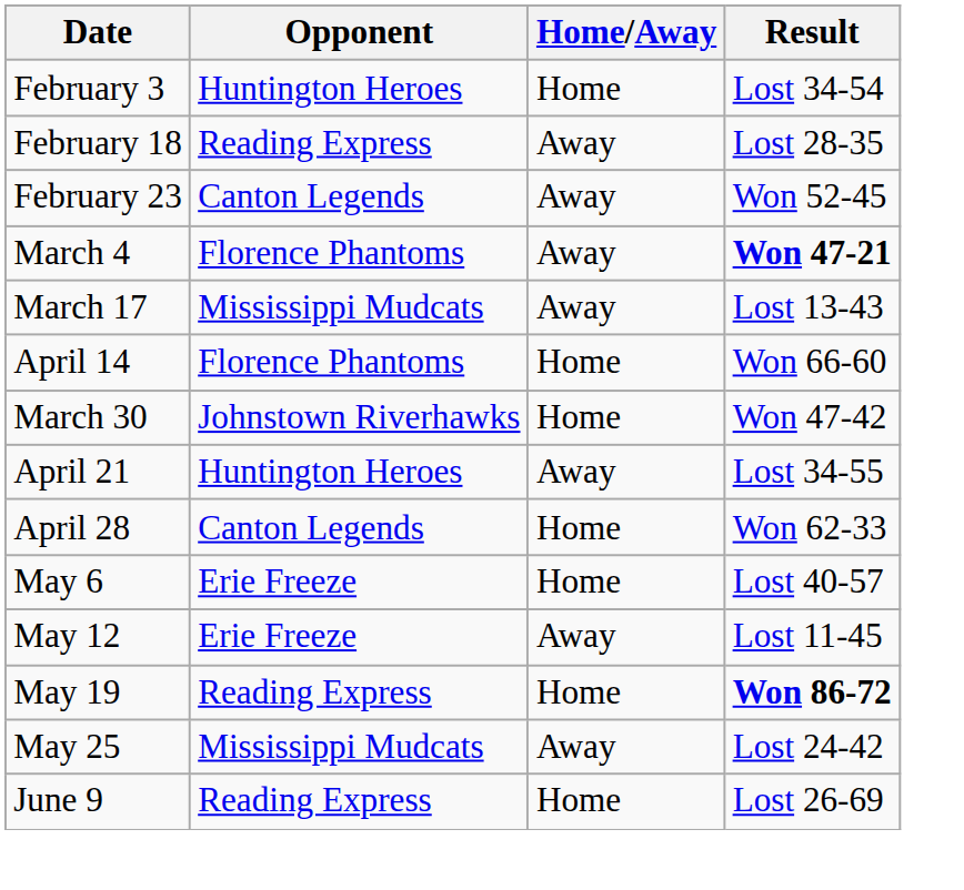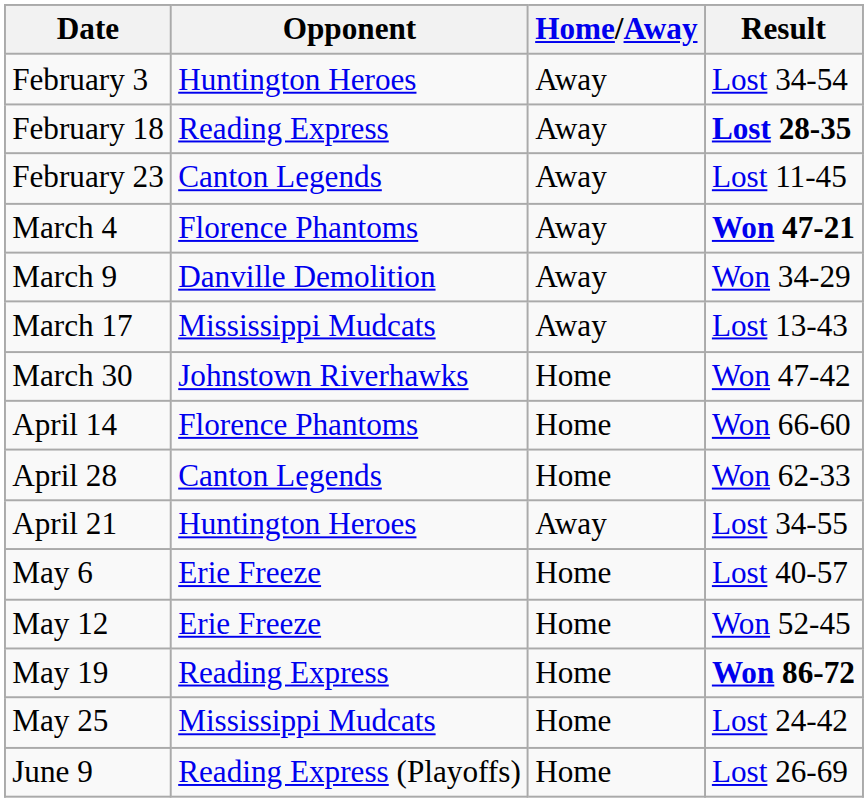 <table class="wikitable">
 <tr>
 <th>Date</th>
 <th>Opponent</th>
 <th><a href='#'>Home</a>/<a href='#'>Away</a></th>
 <th>Result</th>
 </tr>
 <tr>
 <td>February 3</td>
 <td><a href='#'>Huntington Heroes</a></td>
-<td>Home</td>
+<td>Away</td>
 <td><a href='#'>Lost</a> 34-54</td>
 </tr>
 <tr>
 <td>February 18</td>
 <td><a href='#'>Reading Express</a></td>
 <td>Away</td>
-<td><a href='#'>Lost</a> 28-35</td>
+<td><strong><a href='#'>Lost</a> 28-35</strong></td>
 </tr>
 <tr>
 <td>February 23</td>
 <td><a href='#'>Canton Legends</a></td>
 <td>Away</td>
-<td><a href='#'>Won</a> 52-45</td>
+<td><a href='#'>Lost</a> 11-45</td>
 </tr>
 <tr>
 <td>March 4</td>
 <td><a href='#'>Florence Phantoms</a></td>
 <td>Away</td>
 <td><strong><a href='#'>Won</a> 47-21</strong></td>
 </tr>
 <tr>
+<td>March 9</td>
+<td><a href='#'>Danville Demolition</a></td>
+<td>Away</td>
+<td><a href='#'>Won</a> 34-29</td>
+</tr>
+<tr>
 <td>March 17</td>
 <td><a href='#'>Mississippi Mudcats</a></td>
 <td>Away</td>
 <td><a href='#'>Lost</a> 13-43</td>
+</tr>
+<tr>
+<td>March 30</td>
+<td><a href='#'>Johnstown Riverhawks</a></td>
+<td>Home</td>
+<td><a href='#'>Won</a> 47-42</td>
 </tr>
 <tr>
 <td>April 14</td>
 <td><a href='#'>Florence Phantoms</a></td>
 <td>Home</td>
 <td><a href='#'>Won</a> 66-60</td>
 </tr>
 <tr>
-<td>March 30</td>
-<td><a href='#'>Johnstown Riverhawks</a></td>
+<td>April 28</td>
+<td><a href='#'>Canton Legends</a></td>
 <td>Home</td>
-<td><a href='#'>Won</a> 47-42</td>
+<td><a href='#'>Won</a> 62-33</td>
 </tr>
 <tr>
 <td>April 21</td>
 <td><a href='#'>Huntington Heroes</a></td>
 <td>Away</td>
 <td><a href='#'>Lost</a> 34-55</td>
-</tr>
-<tr>
-<td>April 28</td>
-<td><a href='#'>Canton Legends</a></td>
-<td>Home</td>
-<td><a href='#'>Won</a> 62-33</td>
 </tr>
 <tr>
 <td>May 6</td>
 <td><a href='#'>Erie Freeze</a></td>
 <td>Home</td>
 <td><a href='#'>Lost</a> 40-57</td>
 </tr>
 <tr>
 <td>May 12</td>
 <td><a href='#'>Erie Freeze</a></td>
-<td>Away</td>
-<td><a href='#'>Lost</a> 11-45</td>
+<td>Home</td>
+<td><a href='#'>Won</a> 52-45</td>
 </tr>
 <tr>
 <td>May 19</td>
 <td><a href='#'>Reading Express</a></td>
 <td>Home</td>
 <td><strong><a href='#'>Won</a> 86-72</strong></td>
 </tr>
 <tr>
 <td>May 25</td>
 <td><a href='#'>Mississippi Mudcats</a></td>
-<td>Away</td>
+<td>Home</td>
 <td><a href='#'>Lost</a> 24-42</td>
 </tr>
 <tr>
 <td>June 9</td>
-<td><a href='#'>Reading Express</a></td>
+<td><a href='#'>Reading Express</a> (Playoffs)</td>
 <td>Home</td>
 <td><a href='#'>Lost</a> 26-69</td>
 </tr>
 </table>
